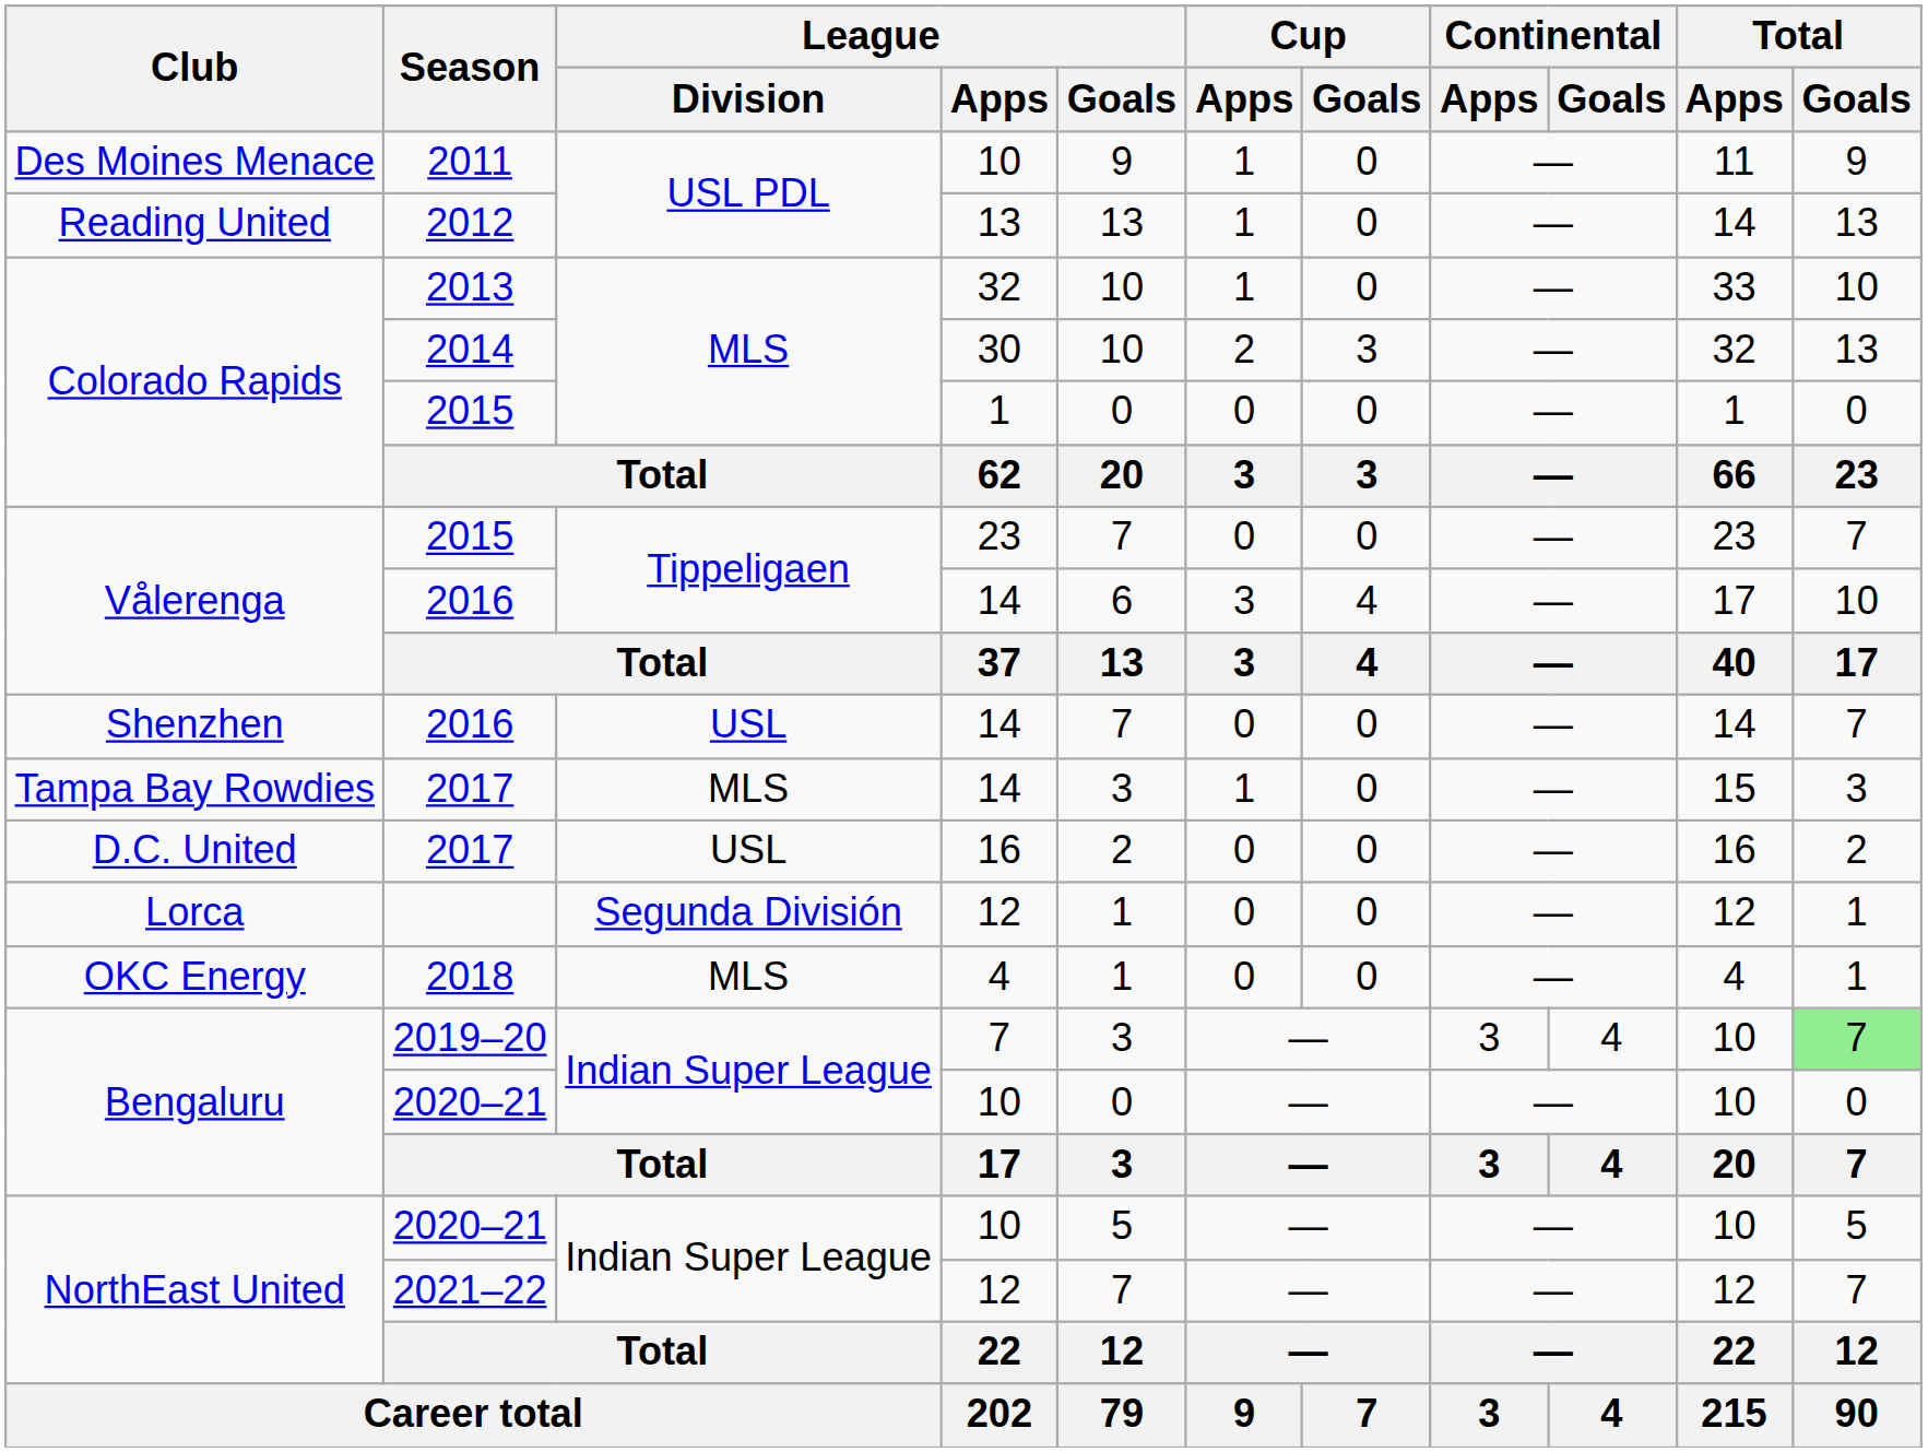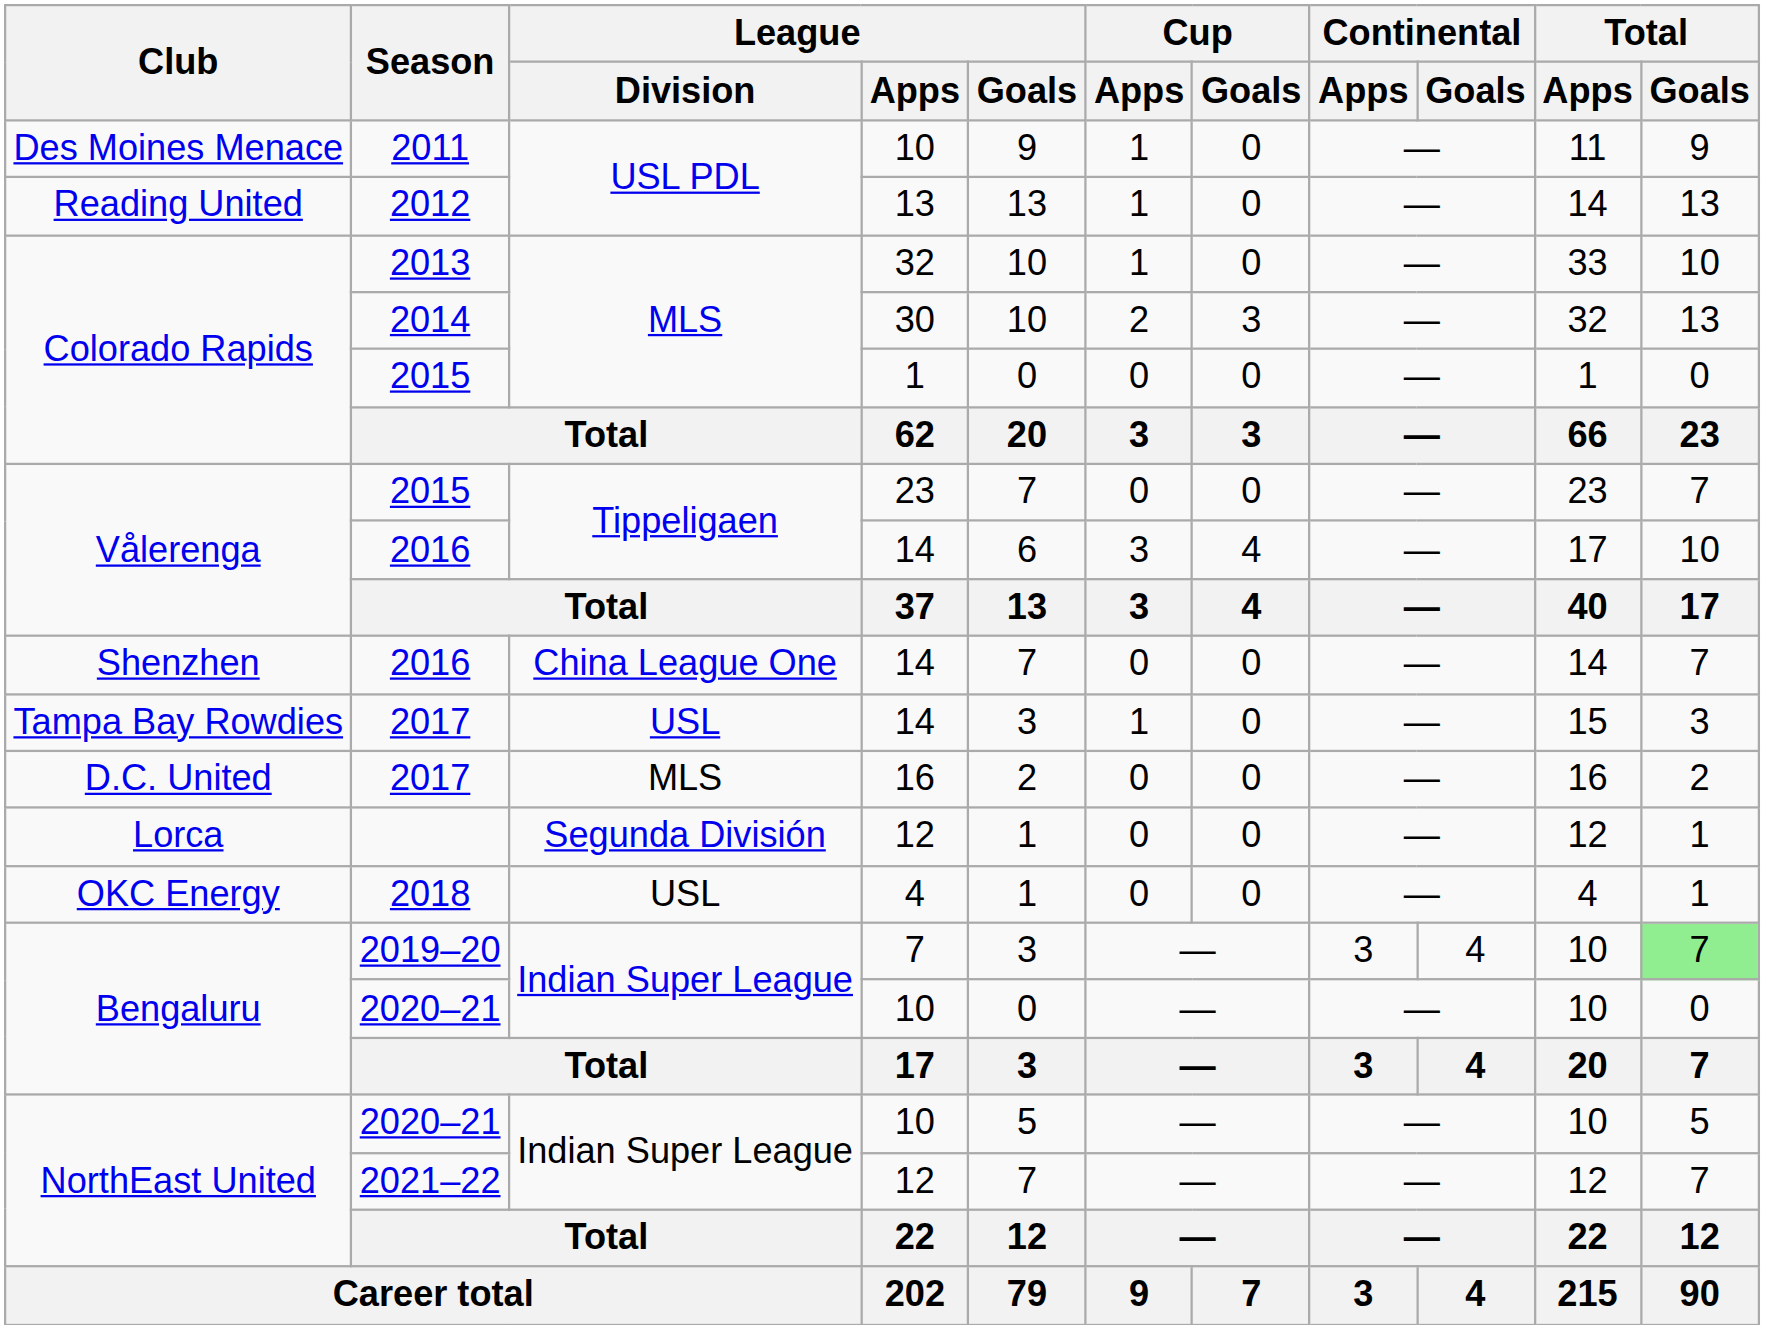 <table class="wikitable" style="text-align: center;">
 <tr>
 <th rowspan=2>Club</th>
 <th rowspan=2>Season</th>
 <th colspan=3>League</th>
 <th colspan=2>Cup</th>
 <th colspan=2>Continental</th>
 <th colspan=2>Total</th>
 </tr>
 <tr>
 <th>Division</th>
 <th>Apps</th>
 <th>Goals</th>
 <th>Apps</th>
 <th>Goals</th>
 <th>Apps</th>
 <th>Goals</th>
 <th>Apps</th>
 <th>Goals</th>
 </tr>
 <tr>
 <td><a href='#'>Des Moines Menace</a></td>
 <td><a href='#'>2011</a></td>
 <td rowspan="2"><a href='#'>USL PDL</a></td>
 <td>10</td>
 <td>9</td>
 <td>1</td>
 <td>0</td>
 <td colspan=2>—</td>
 <td>11</td>
 <td>9</td>
 </tr>
 <tr>
 <td><a href='#'>Reading United</a></td>
 <td><a href='#'>2012</a></td>
 <td>13</td>
 <td>13</td>
 <td>1</td>
 <td>0</td>
 <td colspan=2>—</td>
 <td>14</td>
 <td>13</td>
 </tr>
 <tr>
 <td rowspan=4><a href='#'>Colorado Rapids</a></td>
 <td><a href='#'>2013</a></td>
 <td rowspan=3><a href='#'>MLS</a></td>
 <td>32</td>
 <td>10</td>
 <td>1</td>
 <td>0</td>
 <td colspan=2>—</td>
 <td>33</td>
 <td>10</td>
 </tr>
 <tr>
 <td><a href='#'>2014</a></td>
 <td>30</td>
 <td>10</td>
 <td>2</td>
 <td>3</td>
 <td colspan=2>—</td>
 <td>32</td>
 <td>13</td>
 </tr>
 <tr>
 <td><a href='#'>2015</a></td>
 <td>1</td>
 <td>0</td>
 <td>0</td>
 <td>0</td>
 <td colspan=2>—</td>
 <td>1</td>
 <td>0</td>
 </tr>
 <tr>
 <th colspan=2>Total</th>
 <th>62</th>
 <th>20</th>
 <th>3</th>
 <th>3</th>
 <th colspan=2>—</th>
 <th>66</th>
 <th>23</th>
 </tr>
 <tr>
 <td rowspan=3><a href='#'>Vålerenga</a></td>
 <td><a href='#'>2015</a></td>
 <td rowspan="2"><a href='#'>Tippeligaen</a></td>
 <td>23</td>
 <td>7</td>
 <td>0</td>
 <td>0</td>
 <td colspan=2>—</td>
 <td>23</td>
 <td>7</td>
 </tr>
 <tr>
 <td><a href='#'>2016</a></td>
 <td>14</td>
 <td>6</td>
 <td>3</td>
 <td>4</td>
 <td colspan=2>—</td>
 <td>17</td>
 <td>10</td>
 </tr>
 <tr>
 <th colspan=2>Total</th>
 <th>37</th>
 <th>13</th>
 <th>3</th>
 <th>4</th>
 <th colspan=2>—</th>
 <th>40</th>
 <th>17</th>
 </tr>
 <tr>
 <td><a href='#'>Shenzhen</a></td>
 <td><a href='#'>2016</a></td>
-<td><a href='#'>USL</a></td>
+<td><a href='#'>China League One</a></td>
 <td>14</td>
 <td>7</td>
 <td>0</td>
 <td>0</td>
 <td colspan=2>—</td>
 <td>14</td>
 <td>7</td>
 </tr>
 <tr>
 <td><a href='#'>Tampa Bay Rowdies</a></td>
 <td><a href='#'>2017</a></td>
-<td>MLS</td>
+<td><a href='#'>USL</a></td>
 <td>14</td>
 <td>3</td>
 <td>1</td>
 <td>0</td>
 <td colspan=2>—</td>
 <td>15</td>
 <td>3</td>
 </tr>
 <tr>
 <td><a href='#'>D.C. United</a></td>
 <td><a href='#'>2017</a></td>
-<td>USL</td>
+<td>MLS</td>
 <td>16</td>
 <td>2</td>
 <td>0</td>
 <td>0</td>
 <td colspan=2>—</td>
 <td>16</td>
 <td>2</td>
 </tr>
 <tr>
 <td><a href='#'>Lorca</a></td>
 <td></td>
 <td><a href='#'>Segunda División</a></td>
 <td>12</td>
 <td>1</td>
 <td>0</td>
 <td>0</td>
 <td colspan=2>—</td>
 <td>12</td>
 <td>1</td>
 </tr>
 <tr>
 <td><a href='#'>OKC Energy</a></td>
 <td><a href='#'>2018</a></td>
-<td>MLS</td>
+<td>USL</td>
 <td>4</td>
 <td>1</td>
 <td>0</td>
 <td>0</td>
 <td colspan=2>—</td>
 <td>4</td>
 <td>1</td>
 </tr>
 <tr>
 <td rowspan="3"><a href='#'>Bengaluru</a></td>
 <td><a href='#'>2019–20</a></td>
 <td rowspan="2"><a href='#'>Indian Super League</a></td>
 <td>7</td>
 <td>3</td>
 <td colspan="2">—</td>
 <td>3</td>
 <td>4</td>
 <td>10</td>
 <td style="background: lightgreen;">7</td>
 </tr>
 <tr>
 <td><a href='#'>2020–21</a></td>
 <td>10</td>
 <td>0</td>
 <td colspan="2">—</td>
 <td colspan="2">—</td>
 <td>10</td>
 <td>0</td>
 </tr>
 <tr>
 <th colspan=2>Total</th>
 <th>17</th>
 <th>3</th>
 <th colspan="2">—</th>
 <th>3</th>
 <th>4</th>
 <th>20</th>
 <th>7</th>
 </tr>
 <tr>
 <td rowspan="3"><a href='#'>NorthEast United</a></td>
 <td><a href='#'>2020–21</a></td>
 <td rowspan="2">Indian Super League</td>
 <td>10</td>
 <td>5</td>
 <td colspan="2">—</td>
 <td colspan="2">—</td>
 <td>10</td>
 <td>5</td>
 </tr>
 <tr>
 <td><a href='#'>2021–22</a></td>
 <td>12</td>
 <td>7</td>
 <td colspan="2">—</td>
 <td colspan="2">—</td>
 <td>12</td>
 <td>7</td>
 </tr>
 <tr>
 <th colspan=2>Total</th>
 <th>22</th>
 <th>12</th>
 <th colspan="2">—</th>
 <th colspan="2">—</th>
 <th>22</th>
 <th>12</th>
 </tr>
 <tr>
 <th colspan="3">Career total</th>
 <th>202</th>
 <th>79</th>
 <th>9</th>
 <th>7</th>
 <th>3</th>
 <th>4</th>
 <th>215</th>
 <th>90</th>
 </tr>
 </table>
